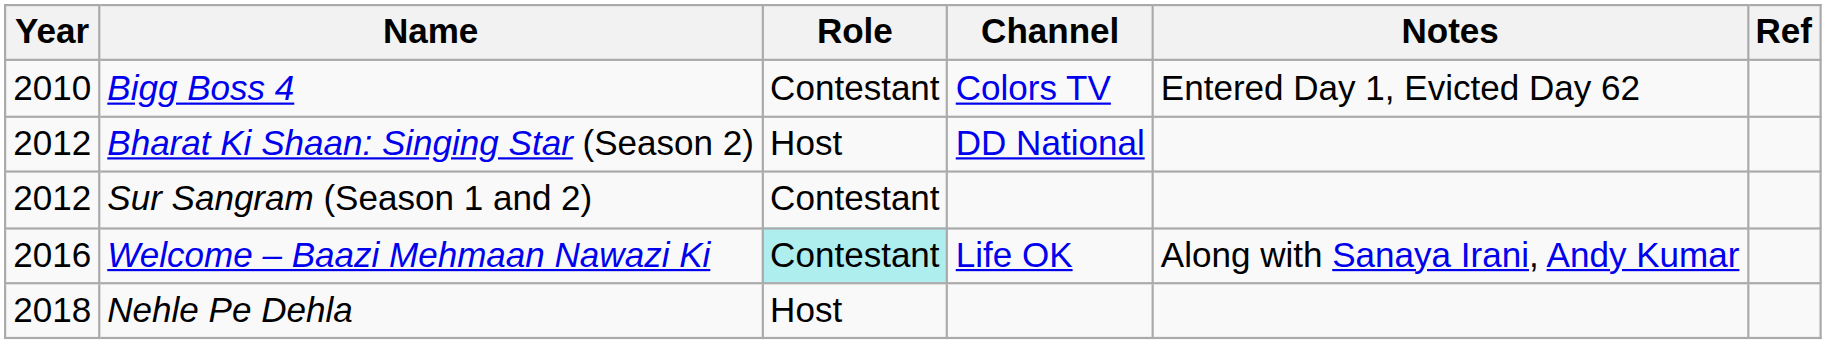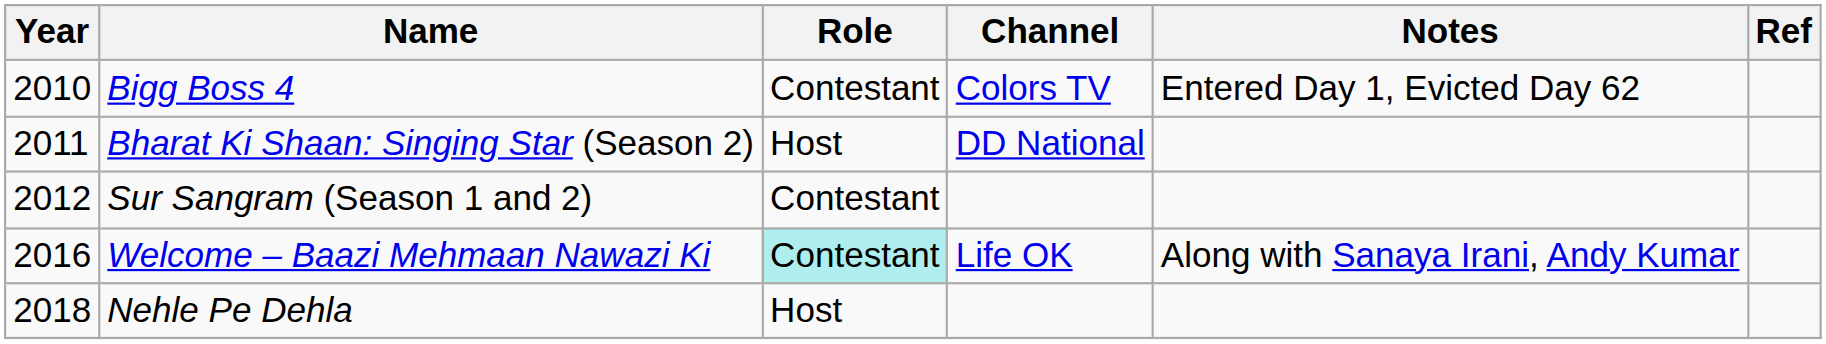 <table class="wikitable">
 <tr>
 <th>Year</th>
 <th>Name</th>
 <th>Role</th>
 <th>Channel</th>
 <th>Notes</th>
 <th>Ref</th>
 </tr>
 <tr>
 <td>2010</td>
 <td><em><a href='#'>Bigg Boss 4</a></em></td>
 <td>Contestant</td>
 <td><a href='#'>Colors TV</a></td>
 <td>Entered Day 1, Evicted Day 62</td>
 <td style="text-align:center;"></td>
 </tr>
 <tr>
-<td>2012</td>
+<td>2011</td>
 <td><em><a href='#'>Bharat Ki Shaan: Singing Star</a></em> (Season 2)</td>
 <td>Host</td>
 <td><a href='#'>DD National</a></td>
 <td></td>
 <td></td>
 </tr>
 <tr>
 <td>2012</td>
 <td><em>Sur Sangram</em> (Season 1 and 2)</td>
 <td>Contestant</td>
 <td></td>
 <td></td>
 <td></td>
 </tr>
 <tr>
 <td>2016</td>
 <td><em><a href='#'>Welcome – Baazi Mehmaan Nawazi Ki</a></em></td>
 <td style="background: paleturquoise;">Contestant</td>
 <td><a href='#'>Life OK</a></td>
 <td>Along with <a href='#'>Sanaya Irani</a>, <a href='#'>Andy Kumar</a></td>
 <td></td>
 </tr>
 <tr>
 <td>2018</td>
 <td><em>Nehle Pe Dehla</em></td>
 <td>Host</td>
 <td></td>
 <td></td>
 <td></td>
 </tr>
 </table>
